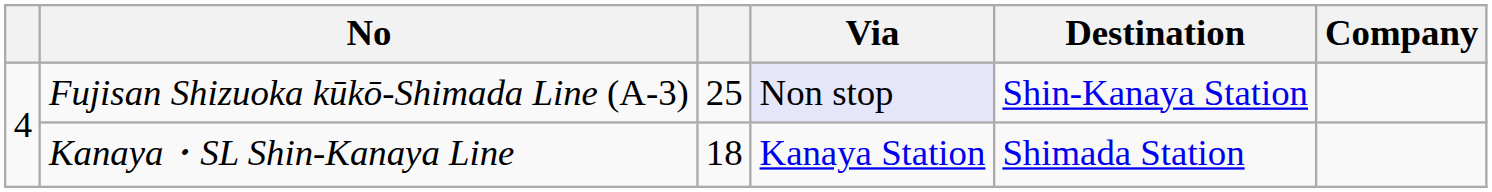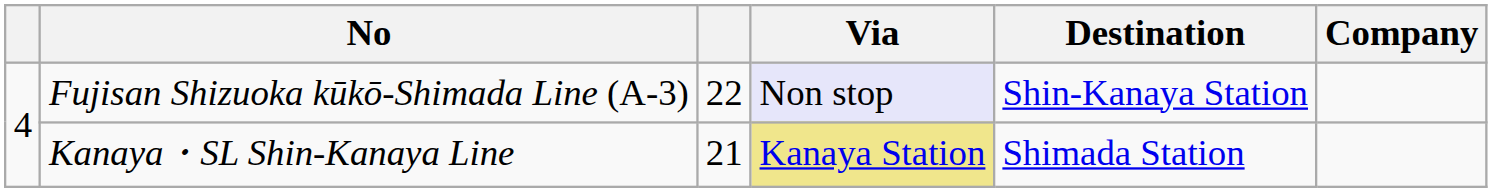 <table class="wikitable">
 <tr>
 <th></th>
 <th>No</th>
 <th></th>
 <th>Via</th>
 <th>Destination</th>
 <th>Company</th>
 </tr>
 <tr>
 <td rowspan="2">4</td>
 <td><em>Fujisan Shizuoka kūkō-Shimada Line</em> (A-3)</td>
-<td>25</td>
+<td>22</td>
 <td style="background: lavender;">Non stop</td>
 <td><a href='#'>Shin-Kanaya Station</a></td>
 <td></td>
 </tr>
 <tr>
 <td><em>Kanaya・SL Shin-Kanaya Line</em></td>
-<td>18</td>
-<td><a href='#'>Kanaya Station</a></td>
+<td>21</td>
+<td style="background: khaki;"><a href='#'>Kanaya Station</a></td>
 <td><a href='#'>Shimada Station</a></td>
 <td></td>
 </tr>
 </table>
